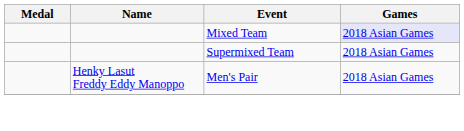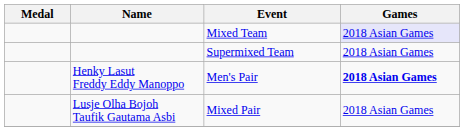 <table class="wikitable sortable" style="font-size:100%">
 <tr>
 <th width="90">Medal</th>
 <th width="200">Name</th>
 <th width="200">Event</th>
 <th width="180">Games</th>
 </tr>
 <tr>
 <td></td>
 <td></td>
 <td><a href='#'>Mixed Team</a></td>
 <td style="background: lavender;"><a href='#'>2018 Asian Games</a></td>
 </tr>
 <tr>
 <td></td>
 <td></td>
 <td><a href='#'>Supermixed Team</a></td>
 <td><a href='#'>2018 Asian Games</a></td>
 </tr>
 <tr>
 <td></td>
 <td><a href='#'>Henky Lasut</a> <br> <a href='#'>Freddy Eddy Manoppo</a></td>
 <td><a href='#'>Men's Pair</a></td>
+<td><strong><a href='#'>2018 Asian Games</a></strong></td>
+</tr>
+<tr>
+<td></td>
+<td><a href='#'>Lusje Olha Bojoh</a> <br> <a href='#'>Taufik Gautama Asbi</a></td>
+<td><a href='#'>Mixed Pair</a></td>
 <td><a href='#'>2018 Asian Games</a></td>
 </tr>
 <tr>
 </tr>
 </table>
